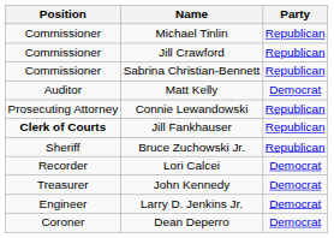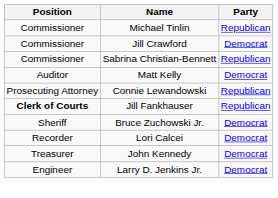 <table class="wikitable" style="text-align:center">
 <tr>
 <th>Position</th>
 <th>Name</th>
 <th>Party</th>
 </tr>
 <tr>
 <td>Commissioner</td>
 <td>Michael Tinlin</td>
 <td><a href='#'>Republican</a></td>
 </tr>
 <tr>
 <td>Commissioner</td>
 <td>Jill Crawford</td>
-<td><a href='#'>Republican</a></td>
+<td><a href='#'>Democrat</a></td>
 </tr>
 <tr>
 <td>Commissioner</td>
 <td>Sabrina Christian-Bennett</td>
 <td><a href='#'>Republican</a></td>
 </tr>
 <tr>
 <td>Auditor</td>
 <td>Matt Kelly</td>
 <td><a href='#'>Democrat</a></td>
 </tr>
 <tr>
 <td>Prosecuting Attorney</td>
 <td>Connie Lewandowski</td>
 <td><a href='#'>Republican</a></td>
 </tr>
 <tr>
 <td><strong>Clerk of Courts</strong></td>
 <td>Jill Fankhauser</td>
 <td><a href='#'>Republican</a></td>
 </tr>
 <tr>
 <td>Sheriff</td>
 <td>Bruce Zuchowski Jr.</td>
-<td><a href='#'>Republican</a></td>
+<td><a href='#'>Democrat</a></td>
 </tr>
 <tr>
 <td>Recorder</td>
 <td>Lori Calcei</td>
 <td><a href='#'>Democrat</a></td>
 </tr>
 <tr>
 <td>Treasurer</td>
 <td>John Kennedy</td>
 <td><a href='#'>Democrat</a></td>
 </tr>
 <tr>
 <td>Engineer</td>
 <td>Larry D. Jenkins Jr.</td>
 <td><a href='#'>Democrat</a></td>
 </tr>
-<tr>
-<td>Coroner</td>
-<td>Dean Deperro</td>
-<td><a href='#'>Democrat</a></td>
-</tr>
 </table>
